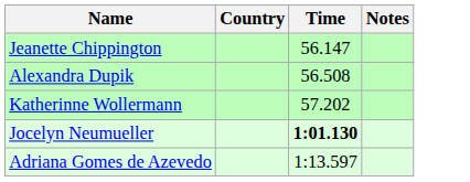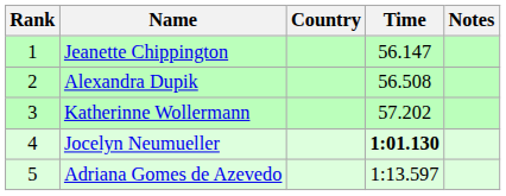 <table class="wikitable" style="text-align:center">
 <tr>
+<th>Rank</th>
 <th>Name</th>
 <th>Country</th>
 <th>Time</th>
 <th>Notes</th>
 </tr>
 <tr bgcolor=bbffbb>
+<td>1</td>
 <td align="left"><a href='#'>Jeanette Chippington</a></td>
 <td align="left"></td>
 <td>56.147</td>
 <td></td>
 </tr>
 <tr bgcolor=bbffbb>
+<td>2</td>
 <td align="left"><a href='#'>Alexandra Dupik</a></td>
 <td align="left"></td>
 <td>56.508</td>
 <td></td>
 </tr>
 <tr bgcolor=bbffbb>
+<td>3</td>
 <td align="left"><a href='#'>Katherinne Wollermann</a></td>
 <td align="left"></td>
 <td>57.202</td>
 <td></td>
 </tr>
 <tr bgcolor=ddffdd>
+<td>4</td>
 <td align="left"><a href='#'>Jocelyn Neumueller</a></td>
 <td align="left"></td>
 <td><strong>1:01.130</strong></td>
 <td></td>
 </tr>
 <tr bgcolor=ddffdd>
+<td>5</td>
 <td align="left"><a href='#'>Adriana Gomes de Azevedo</a></td>
 <td align="left"></td>
 <td>1:13.597</td>
 <td></td>
 </tr>
 </table>
